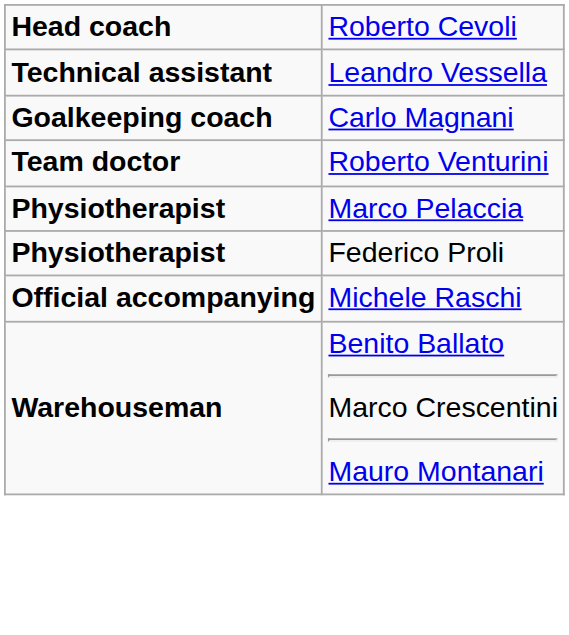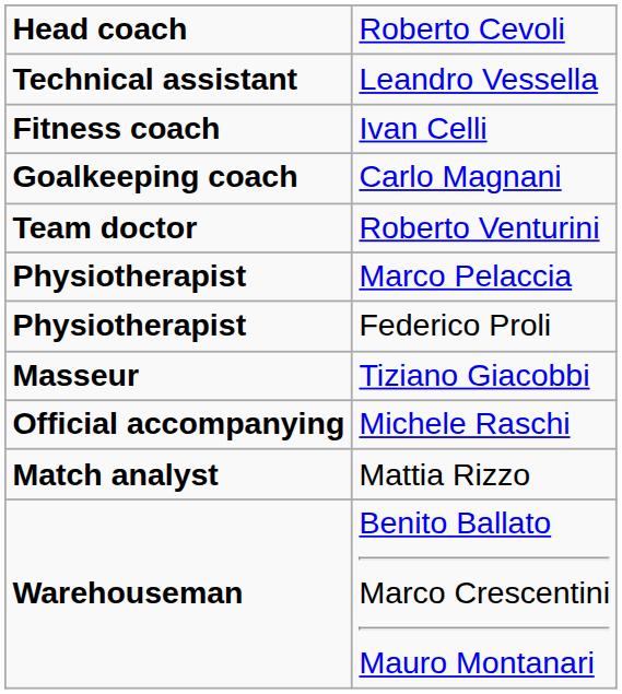 <table class="wikitable">
 <tr>
 <td><strong>Head coach</strong></td>
 <td><a href='#'>Roberto Cevoli</a></td>
 </tr>
 <tr>
 <td><strong>Technical assistant</strong></td>
 <td><a href='#'>Leandro Vessella</a></td>
+</tr>
+<tr>
+<td><strong>Fitness coach</strong></td>
+<td><a href='#'>Ivan Celli</a></td>
 </tr>
 <tr>
 <td><strong>Goalkeeping coach</strong></td>
 <td><a href='#'>Carlo Magnani</a></td>
 </tr>
 <tr>
 <td><strong>Team doctor</strong></td>
 <td><a href='#'>Roberto Venturini</a></td>
 </tr>
 <tr>
 <td><strong>Physiotherapist</strong></td>
 <td><a href='#'>Marco Pelaccia</a></td>
 </tr>
 <tr>
 <td><strong>Physiotherapist</strong></td>
 <td>Federico Proli</td>
 </tr>
 <tr>
+<td><strong>Masseur</strong></td>
+<td><a href='#'>Tiziano Giacobbi</a></td>
+</tr>
+<tr>
 <td><strong>Official accompanying</strong></td>
 <td><a href='#'>Michele Raschi</a></td>
+</tr>
+<tr>
+<td><strong>Match analyst</strong></td>
+<td>Mattia Rizzo</td>
 </tr>
 <tr>
 <td><strong>Warehouseman</strong></td>
 <td><a href='#'>Benito Ballato</a><hr>Marco Crescentini<hr><a href='#'>Mauro Montanari</a></td>
 </tr>
 </table>
